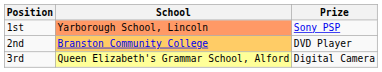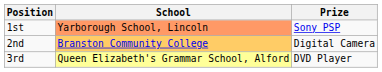 <table class="wikitable">
 <tr>
 <th>Position</th>
 <th>School</th>
 <th>Prize</th>
 </tr>
 <tr>
 <td>1st</td>
 <td style="background-color:#FF9966;">Yarborough School, Lincoln</td>
 <td><a href='#'>Sony PSP</a></td>
 </tr>
 <tr>
 <td>2nd</td>
 <td style="background-color:#FFCC66;"><a href='#'>Branston Community College</a></td>
-<td>DVD Player</td>
+<td>Digital Camera</td>
 </tr>
 <tr>
 <td>3rd</td>
 <td style="background-color:#FFFF99;">Queen Elizabeth's Grammar School, Alford</td>
-<td>Digital Camera</td>
+<td>DVD Player</td>
 </tr>
 </table>
